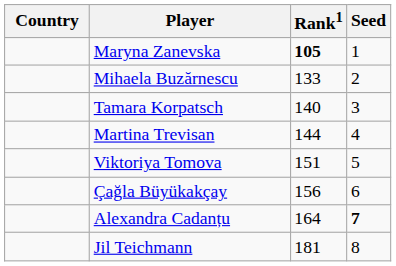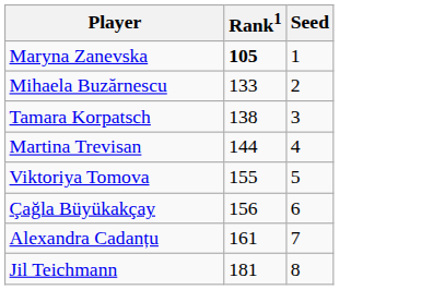 <table class="sortable wikitable">
 <tr>
-<th width="70">Country</th>
 <th width="175">Player</th>
 <th>Rank<sup>1</sup></th>
 <th>Seed</th>
 </tr>
 <tr>
-<td></td>
 <td><a href='#'>Maryna Zanevska</a></td>
 <td><strong>105</strong></td>
 <td>1</td>
 </tr>
 <tr>
-<td></td>
 <td><a href='#'>Mihaela Buzărnescu</a></td>
 <td>133</td>
 <td>2</td>
 </tr>
 <tr>
-<td></td>
 <td><a href='#'>Tamara Korpatsch</a></td>
-<td>140</td>
+<td>138</td>
 <td>3</td>
 </tr>
 <tr>
-<td></td>
 <td><a href='#'>Martina Trevisan</a></td>
 <td>144</td>
 <td>4</td>
 </tr>
 <tr>
-<td></td>
 <td><a href='#'>Viktoriya Tomova</a></td>
-<td>151</td>
+<td>155</td>
 <td>5</td>
 </tr>
 <tr>
-<td></td>
 <td><a href='#'>Çağla Büyükakçay</a></td>
 <td>156</td>
 <td>6</td>
 </tr>
 <tr>
-<td></td>
 <td><a href='#'>Alexandra Cadanțu</a></td>
-<td>164</td>
-<td><strong>7</strong></td>
+<td>161</td>
+<td>7</td>
 </tr>
 <tr>
-<td></td>
 <td><a href='#'>Jil Teichmann</a></td>
 <td>181</td>
 <td>8</td>
 </tr>
 </table>
